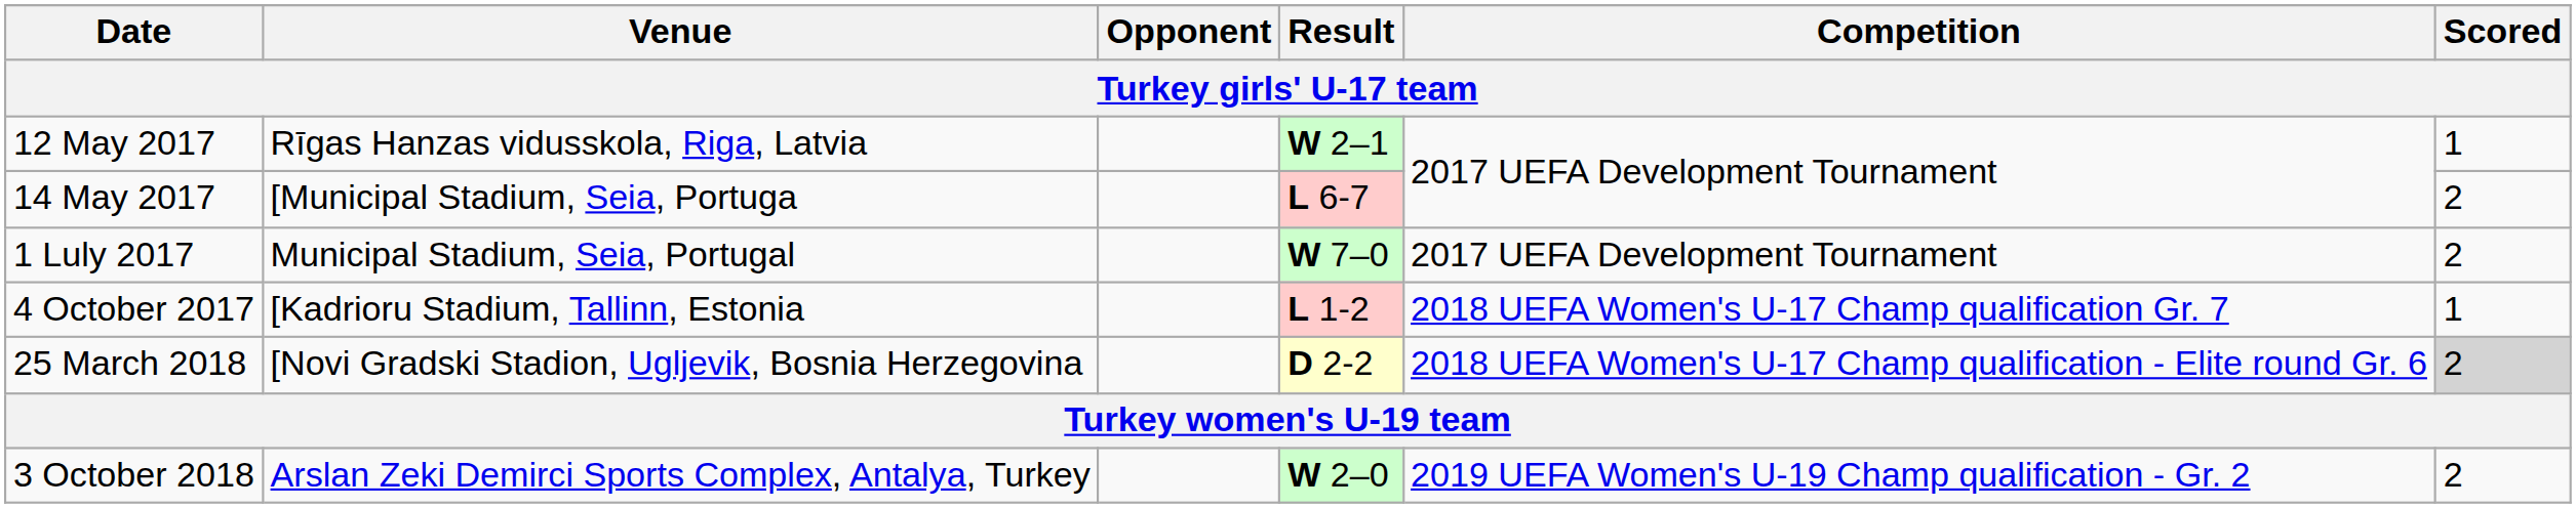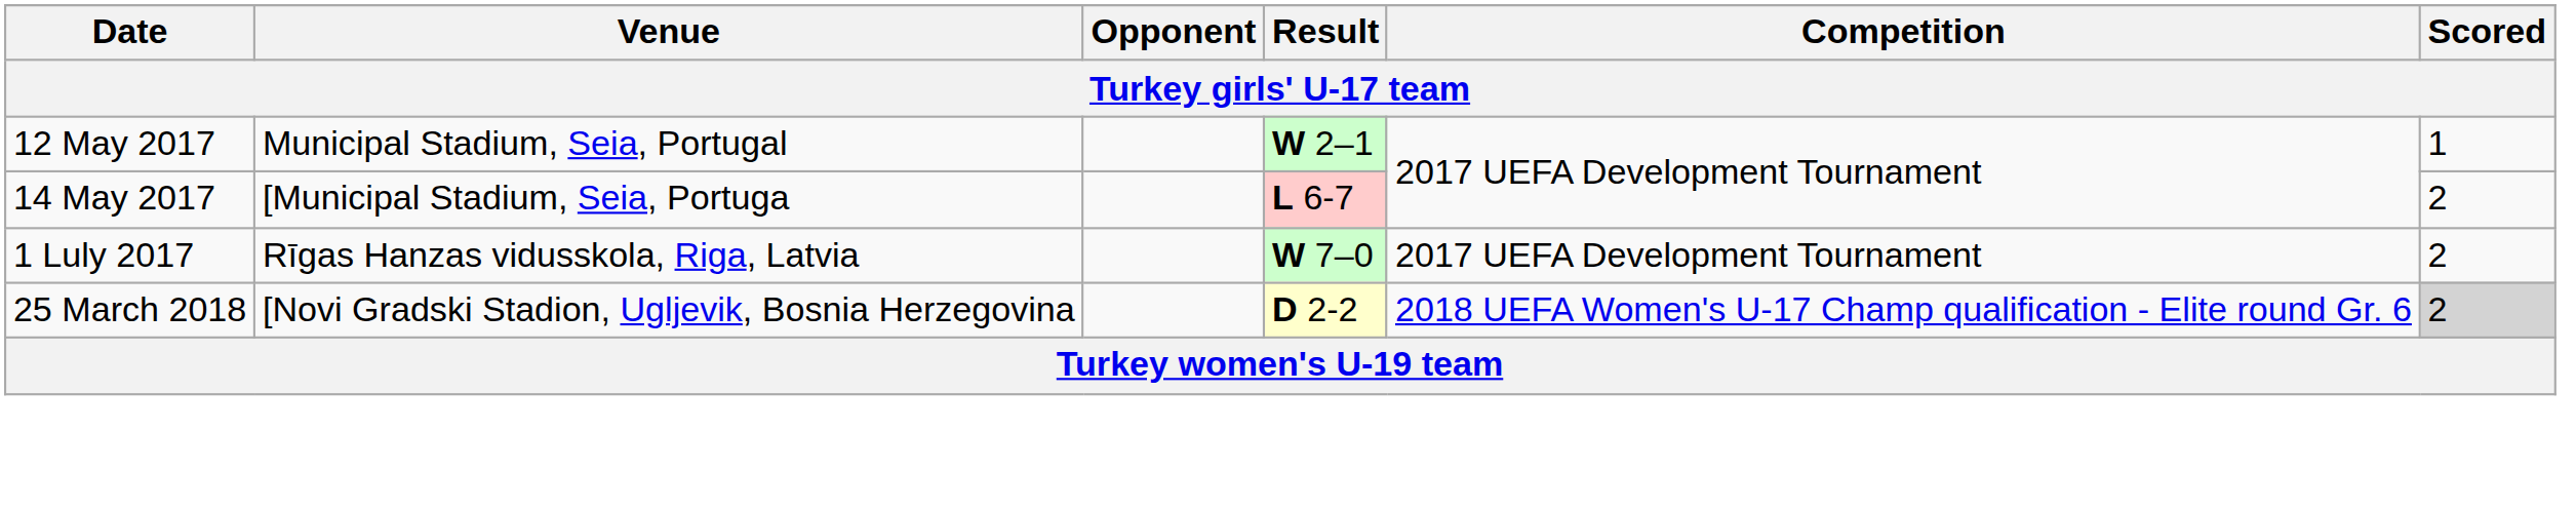 <table class=wikitable>
 <tr>
 </tr>
 <tr>
 <th>Date</th>
 <th>Venue</th>
 <th>Opponent</th>
 <th>Result</th>
 <th>Competition</th>
 <th>Scored</th>
 </tr>
 <tr>
 <th colspan=6><a href='#'>Turkey girls' U-17 team</a></th>
 </tr>
 <tr>
 <td>12 May 2017</td>
-<td>Rīgas Hanzas vidusskola, <a href='#'>Riga</a>, Latvia</td>
+<td>Municipal Stadium, <a href='#'>Seia</a>, Portugal</td>
 <td></td>
 <td bgcolor=#cfc><strong>W</strong> 2–1</td>
 <td rowspan=2>2017 UEFA Development Tournament</td>
 <td>1</td>
 </tr>
 <tr>
 <td>14 May 2017</td>
 <td>[Municipal Stadium, <a href='#'>Seia</a>, Portuga</td>
 <td></td>
 <td bgcolor=#fcc><strong>L</strong> 6-7</td>
 <td>2</td>
 </tr>
 <tr>
 <td>1 Luly 2017</td>
-<td>Municipal Stadium, <a href='#'>Seia</a>, Portugal</td>
+<td>Rīgas Hanzas vidusskola, <a href='#'>Riga</a>, Latvia</td>
 <td></td>
 <td bgcolor=#cfc><strong>W</strong> 7–0</td>
 <td>2017 UEFA Development Tournament</td>
 <td>2</td>
-</tr>
-<tr>
-<td>4 October 2017</td>
-<td>[Kadrioru Stadium, <a href='#'>Tallinn</a>, Estonia</td>
-<td></td>
-<td bgcolor=#fcc><strong>L</strong> 1-2</td>
-<td><a href='#'>2018 UEFA Women's U-17 Champ qualification Gr. 7</a></td>
-<td>1</td>
 </tr>
 <tr>
 <td>25 March 2018</td>
 <td>[Novi Gradski Stadion, <a href='#'>Ugljevik</a>, Bosnia Herzegovina</td>
 <td></td>
 <td bgcolor=#ffc><strong>D</strong> 2-2</td>
 <td><a href='#'>2018 UEFA Women's U-17 Champ qualification - Elite round Gr. 6</a></td>
 <td style="background: lightgrey;">2</td>
 </tr>
 <tr>
 <th colspan=6><a href='#'>Turkey women's U-19 team</a></th>
 </tr>
-<tr>
-<td>3 October 2018</td>
-<td><a href='#'>Arslan Zeki Demirci Sports Complex</a>, <a href='#'>Antalya</a>, Turkey</td>
-<td></td>
-<td bgcolor=#cfc><strong>W</strong> 2–0</td>
-<td><a href='#'>2019 UEFA Women's U-19 Champ qualification - Gr. 2</a></td>
-<td>2</td>
-</tr>
 </table>
